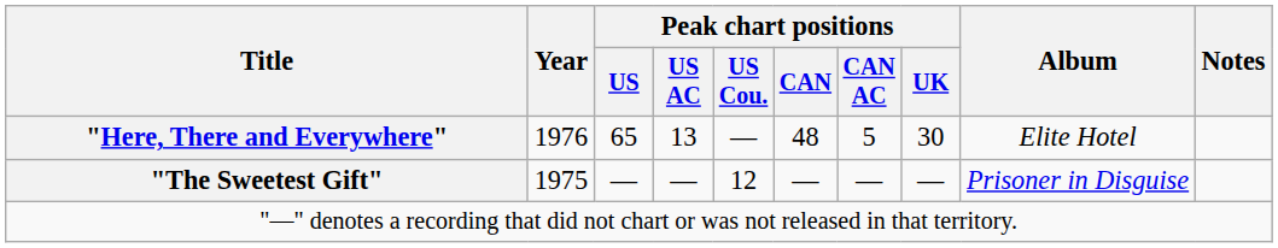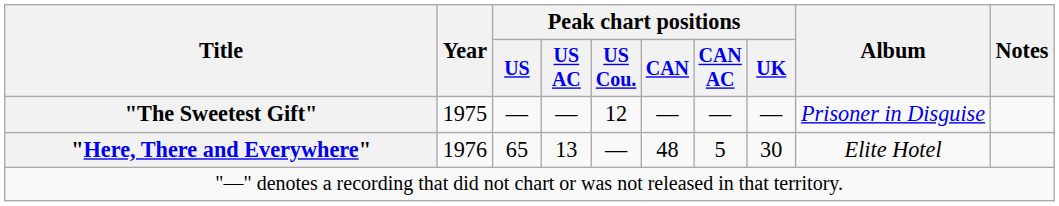 <table class="wikitable plainrowheaders" style="text-align:center;" border="1">
 <tr>
 <th scope="col" rowspan="2" style="width:19em;">Title</th>
 <th scope="col" rowspan="2">Year</th>
 <th scope="col" colspan="6">Peak chart positions</th>
 <th scope="col" rowspan="2">Album</th>
 <th scope="col" rowspan="2">Notes</th>
 </tr>
 <tr>
 <th scope="col" style="width:2em;font-size:90%;"><a href='#'>US</a><br></th>
 <th scope="col" style="width:2em;font-size:90%;"><a href='#'>US<br>AC</a><br></th>
 <th scope="col" style="width:2em;font-size:90%;"><a href='#'>US<br>Cou.</a><br></th>
 <th scope="col" style="width:2em;font-size:90%;"><a href='#'>CAN</a><br></th>
 <th scope="col" style="width:2em;font-size:90%;"><a href='#'>CAN<br>AC</a><br></th>
 <th scope="col" style="width:2em;font-size:90%;"><a href='#'>UK</a><br></th>
 </tr>
 <tr>
+<th scope="row">"The Sweetest Gift" </th>
+<td>1975</td>
+<td>—</td>
+<td>—</td>
+<td>12</td>
+<td>—</td>
+<td>—</td>
+<td>—</td>
+<td><em><a href='#'>Prisoner in Disguise</a></em></td>
+<td></td>
+</tr>
+<tr>
 <th scope="row">"<a href='#'>Here, There and Everywhere</a>"</th>
 <td>1976</td>
 <td>65</td>
 <td>13</td>
 <td>—</td>
 <td>48</td>
 <td>5</td>
 <td>30</td>
 <td><em>Elite Hotel</em></td>
 <td></td>
 </tr>
 <tr>
-<th scope="row">"The Sweetest Gift" </th>
-<td>1975</td>
-<td>—</td>
-<td>—</td>
-<td>12</td>
-<td>—</td>
-<td>—</td>
-<td>—</td>
-<td><em><a href='#'>Prisoner in Disguise</a></em></td>
-<td></td>
-</tr>
-<tr>
 <td colspan="10" style="font-size:90%">"—" denotes a recording that did not chart or was not released in that territory.</td>
 </tr>
 </table>
